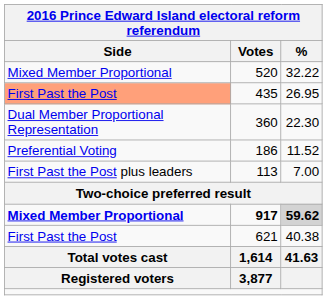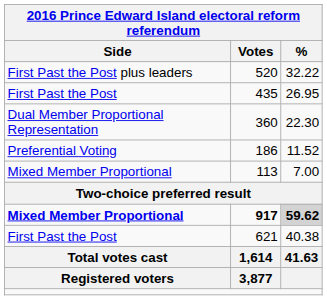 <table class="wikitable" style="font-size: 95%; clear:both">
 <tr style="background-color:#E9E9E9">
 <th colspan=4><a href='#'>2016 Prince Edward Island electoral reform referendum</a></th>
 </tr>
 <tr style="background-color:#E9E9E9">
 <th style="width: 250px">Side</th>
 <th style="width: 50px">Votes</th>
 <th style="width: 40px">%</th>
 </tr>
 <tr>
-<td><a href='#'>Mixed Member Proportional</a></td>
+<td><a href='#'>First Past the Post</a> plus leaders</td>
 <td align="right">520</td>
 <td align="right">32.22</td>
 </tr>
 <tr>
-<td style="background: lightsalmon;"><a href='#'>First Past the Post</a></td>
+<td><a href='#'>First Past the Post</a></td>
 <td align="right">435</td>
 <td align="right">26.95</td>
 </tr>
 <tr>
 <td><a href='#'>Dual Member Proportional Representation</a></td>
 <td align="right">360</td>
 <td align="right">22.30</td>
 </tr>
 <tr>
 <td><a href='#'>Preferential Voting</a></td>
 <td align="right">186</td>
 <td align="right">11.52</td>
 </tr>
 <tr>
-<td><a href='#'>First Past the Post</a> plus leaders</td>
+<td><a href='#'>Mixed Member Proportional</a></td>
 <td align="right">113</td>
 <td align="right">7.00</td>
 </tr>
 <tr style="background-color:#E9E9E9">
 <th colspan=4 align="left">Two-choice preferred result</th>
 </tr>
 <tr>
 <td><strong><a href='#'>Mixed Member Proportional</a></strong></td>
 <td align="right"><strong>917</strong></td>
 <td align="right" style="background: lightgrey;"><strong>59.62</strong></td>
 </tr>
 <tr>
 <td><a href='#'>First Past the Post</a></td>
 <td align="right">621</td>
 <td align="right">40.38</td>
 </tr>
 <tr bgcolor="white">
 <th align="center">Total votes cast</th>
 <th align="right">1,614</th>
 <th align="right">41.63</th>
 </tr>
 <tr bgcolor="white">
 <th align="center">Registered voters</th>
 <th align="right">3,877</th>
 <th align="right"></th>
 </tr>
 <tr>
 <td colspan=4 style="border-top:1px solid darkgray;"></td>
 </tr>
 </table>
